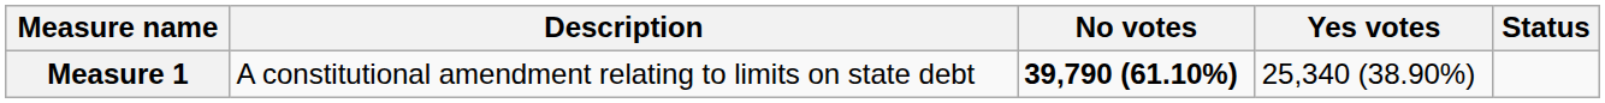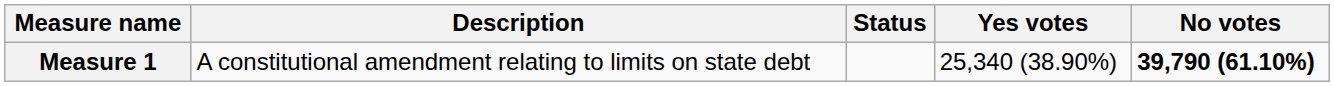 <table class="wikitable sortable plainrowheaders" style="width:100%">
 <tr>
 <th scope="col">Measure name</th>
 <th class="unsortable" scope="col">Description</th>
+<th scope="col">Status</th>
+<th scope="col">Yes votes</th>
 <th scope="col">No votes</th>
-<th scope="col">Yes votes</th>
-<th scope="col">Status</th>
 </tr>
 <tr>
 <th scope="row">Measure 1</th>
 <td>A constitutional amendment relating to limits on state debt</td>
+<td></td>
+<td>25,340 (38.90%)</td>
 <td><strong>39,790 (61.10%)</strong></td>
-<td>25,340 (38.90%)</td>
-<td></td>
 </tr>
 </table>
